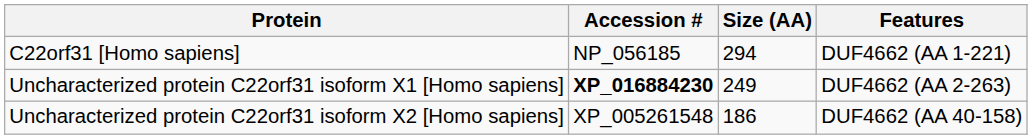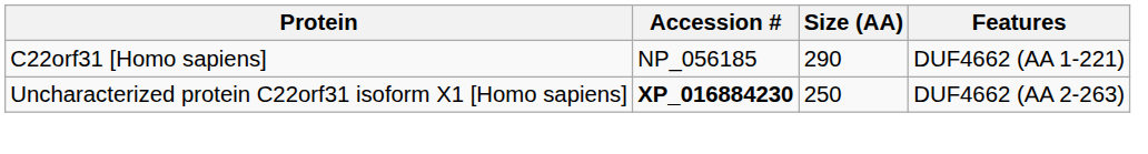 <table class="wikitable">
 <tr>
 <th>Protein</th>
 <th>Accession #</th>
 <th>Size (AA)</th>
 <th>Features</th>
 </tr>
 <tr>
 <td>C22orf31 [Homo sapiens]</td>
 <td>NP_056185</td>
-<td>294</td>
+<td>290</td>
 <td>DUF4662 (AA 1-221)</td>
 </tr>
 <tr>
 <td>Uncharacterized protein C22orf31 isoform X1 [Homo sapiens]</td>
 <td><strong>XP_016884230</strong></td>
-<td>249</td>
+<td>250</td>
 <td>DUF4662 (AA 2-263)</td>
 </tr>
-<tr>
-<td>Uncharacterized protein C22orf31 isoform X2 [Homo sapiens]</td>
-<td>XP_005261548</td>
-<td>186</td>
-<td>DUF4662 (AA 40-158)</td>
-</tr>
 </table>
